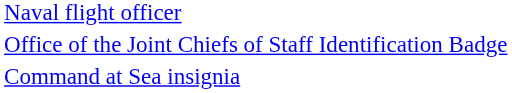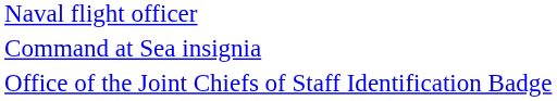 <table>
 <tr>
 <td></td>
 <td><a href='#'>Naval flight officer</a></td>
 </tr>
 <tr>
 <td></td>
-<td><a href='#'>Office of the Joint Chiefs of Staff Identification Badge</a></td>
+<td><a href='#'>Command at Sea insignia</a></td>
 </tr>
 <tr>
 <td></td>
-<td><a href='#'>Command at Sea insignia</a></td>
+<td><a href='#'>Office of the Joint Chiefs of Staff Identification Badge</a></td>
 </tr>
 </table>
